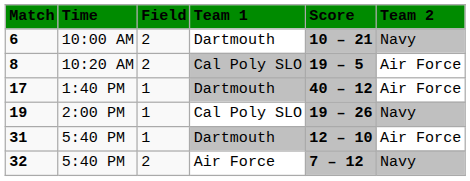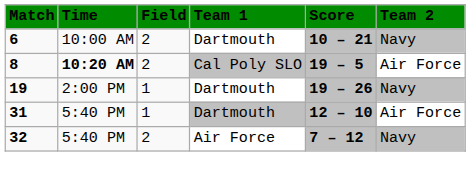 <table class="wikitable" style="margin:0.5em auto; font-size:95%">
 <tr bgcolor="#008B00">
 <td><strong>Match</strong></td>
 <td><strong>Time</strong></td>
 <td><strong>Field</strong></td>
 <td><strong>Team 1</strong></td>
 <td><strong>Score</strong></td>
 <td><strong>Team 2</strong></td>
 </tr>
 <tr>
 <td><strong>6</strong></td>
 <td>10:00 AM</td>
 <td>2</td>
 <td bgcolor="white">Dartmouth</td>
 <td bgcolor="silver"><strong>10 – 21</strong></td>
 <td bgcolor="silver">Navy</td>
 </tr>
 <tr>
 <td><strong>8</strong></td>
-<td>10:20 AM</td>
+<td><strong>10:20 AM</strong></td>
 <td>2</td>
 <td bgcolor="silver">Cal Poly SLO</td>
 <td bgcolor="silver"><strong>19 – 5</strong></td>
 <td bgcolor="white">Air Force</td>
 </tr>
 <tr>
-<td><strong>17</strong></td>
-<td>1:40 PM</td>
-<td>1</td>
-<td bgcolor="silver">Dartmouth</td>
-<td bgcolor="silver"><strong>40 – 12</strong></td>
-<td bgcolor="white">Air Force</td>
-</tr>
-<tr>
 <td><strong>19</strong></td>
 <td>2:00 PM</td>
 <td>1</td>
-<td bgcolor="white">Cal Poly SLO</td>
+<td bgcolor="white">Dartmouth</td>
 <td bgcolor="silver"><strong>19 – 26</strong></td>
 <td bgcolor="silver">Navy</td>
 </tr>
 <tr>
 <td><strong>31</strong></td>
 <td>5:40 PM</td>
 <td>1</td>
 <td bgcolor="silver">Dartmouth</td>
 <td bgcolor="silver"><strong>12 – 10</strong></td>
 <td bgcolor="white">Air Force</td>
 </tr>
 <tr>
 <td><strong>32</strong></td>
 <td>5:40 PM</td>
 <td>2</td>
 <td bgcolor="white">Air Force</td>
 <td bgcolor="silver"><strong>7 – 12</strong></td>
 <td bgcolor="silver">Navy</td>
 </tr>
 </table>
